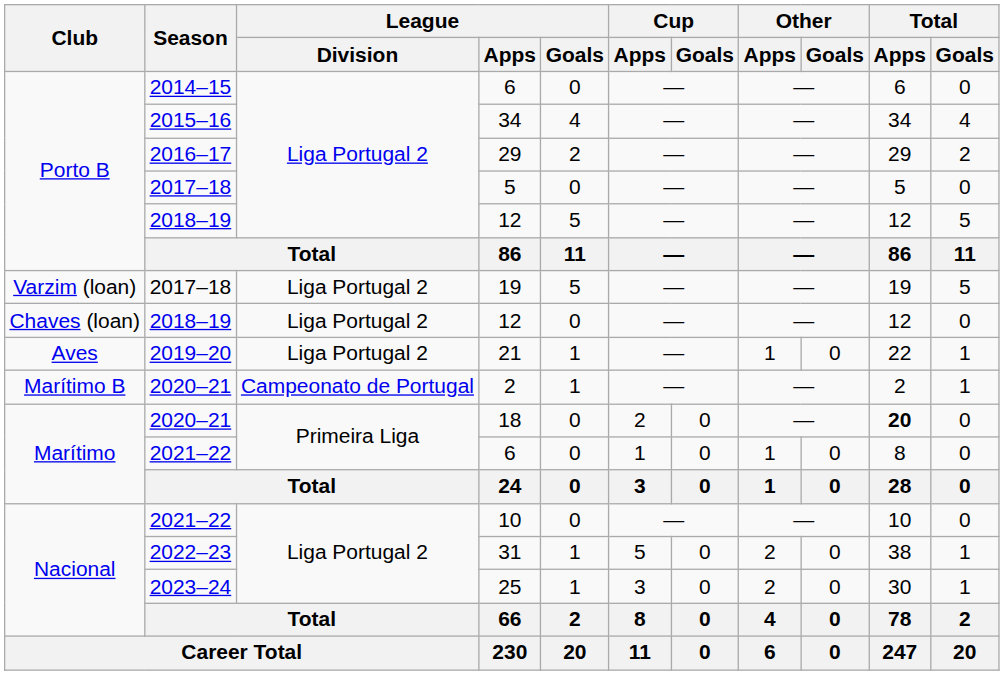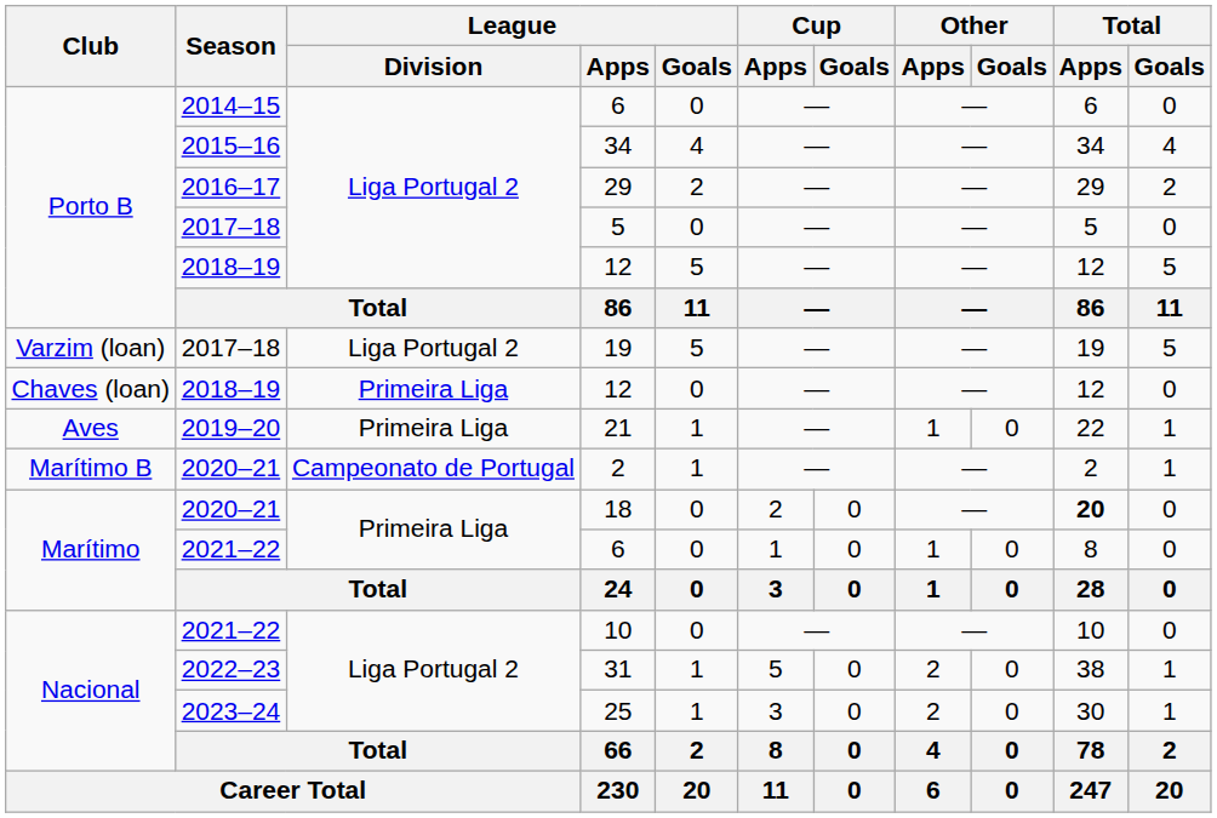 <table class="wikitable" style="text-align: center;">
 <tr>
 <th rowspan="2">Club</th>
 <th rowspan="2">Season</th>
 <th colspan="3">League</th>
 <th colspan="2">Cup</th>
 <th colspan="2">Other</th>
 <th colspan="2">Total</th>
 </tr>
 <tr>
 <th>Division</th>
 <th>Apps</th>
 <th>Goals</th>
 <th>Apps</th>
 <th>Goals</th>
 <th>Apps</th>
 <th>Goals</th>
 <th>Apps</th>
 <th>Goals</th>
 </tr>
 <tr>
 <td rowspan="6"><a href='#'>Porto B</a></td>
 <td><a href='#'>2014–15</a></td>
 <td rowspan="5"><a href='#'>Liga Portugal 2</a></td>
 <td>6</td>
 <td>0</td>
 <td colspan="2">—</td>
 <td colspan="2">—</td>
 <td>6</td>
 <td>0</td>
 </tr>
 <tr>
 <td><a href='#'>2015–16</a></td>
 <td>34</td>
 <td>4</td>
 <td colspan="2">—</td>
 <td colspan="2">—</td>
 <td>34</td>
 <td>4</td>
 </tr>
 <tr>
 <td><a href='#'>2016–17</a></td>
 <td>29</td>
 <td>2</td>
 <td colspan="2">—</td>
 <td colspan="2">—</td>
 <td>29</td>
 <td>2</td>
 </tr>
 <tr>
 <td><a href='#'>2017–18</a></td>
 <td>5</td>
 <td>0</td>
 <td colspan="2">—</td>
 <td colspan="2">—</td>
 <td>5</td>
 <td>0</td>
 </tr>
 <tr>
 <td><a href='#'>2018–19</a></td>
 <td>12</td>
 <td>5</td>
 <td colspan="2">—</td>
 <td colspan="2">—</td>
 <td>12</td>
 <td>5</td>
 </tr>
 <tr>
 <th colspan="2">Total</th>
 <th>86</th>
 <th>11</th>
 <th colspan="2">—</th>
 <th colspan="2">—</th>
 <th>86</th>
 <th>11</th>
 </tr>
 <tr>
 <td><a href='#'>Varzim</a> (loan)</td>
 <td>2017–18</td>
 <td>Liga Portugal 2</td>
 <td>19</td>
 <td>5</td>
 <td colspan="2">—</td>
 <td colspan="2">—</td>
 <td>19</td>
 <td>5</td>
 </tr>
 <tr>
 <td><a href='#'>Chaves</a> (loan)</td>
 <td><a href='#'>2018–19</a></td>
-<td>Liga Portugal 2</td>
+<td><a href='#'>Primeira Liga</a></td>
 <td>12</td>
 <td>0</td>
 <td colspan="2">—</td>
 <td colspan="2">—</td>
 <td>12</td>
 <td>0</td>
 </tr>
 <tr>
 <td><a href='#'>Aves</a></td>
 <td><a href='#'>2019–20</a></td>
-<td>Liga Portugal 2</td>
+<td>Primeira Liga</td>
 <td>21</td>
 <td>1</td>
 <td colspan="2">—</td>
 <td>1</td>
 <td>0</td>
 <td>22</td>
 <td>1</td>
 </tr>
 <tr>
 <td><a href='#'>Marítimo B</a></td>
 <td><a href='#'>2020–21</a></td>
 <td><a href='#'>Campeonato de Portugal</a></td>
 <td>2</td>
 <td>1</td>
 <td colspan="2">—</td>
 <td colspan="2">—</td>
 <td>2</td>
 <td>1</td>
 </tr>
 <tr>
 <td rowspan="3"><a href='#'>Marítimo</a></td>
 <td><a href='#'>2020–21</a></td>
 <td rowspan="2">Primeira Liga</td>
 <td>18</td>
 <td>0</td>
 <td>2</td>
 <td>0</td>
 <td colspan="2">—</td>
 <td><strong>20</strong></td>
 <td>0</td>
 </tr>
 <tr>
 <td><a href='#'>2021–22</a></td>
 <td>6</td>
 <td>0</td>
 <td>1</td>
 <td>0</td>
 <td>1</td>
 <td>0</td>
 <td>8</td>
 <td>0</td>
 </tr>
 <tr>
 <th colspan="2">Total</th>
 <th>24</th>
 <th>0</th>
 <th>3</th>
 <th>0</th>
 <th>1</th>
 <th>0</th>
 <th>28</th>
 <th>0</th>
 </tr>
 <tr>
 <td rowspan="4"><a href='#'>Nacional</a></td>
 <td><a href='#'>2021–22</a></td>
 <td rowspan="3">Liga Portugal 2</td>
 <td>10</td>
 <td>0</td>
 <td colspan="2">—</td>
 <td colspan="2">—</td>
 <td>10</td>
 <td>0</td>
 </tr>
 <tr>
 <td><a href='#'>2022–23</a></td>
 <td>31</td>
 <td>1</td>
 <td>5</td>
 <td>0</td>
 <td>2</td>
 <td>0</td>
 <td>38</td>
 <td>1</td>
 </tr>
 <tr>
 <td><a href='#'>2023–24</a></td>
 <td>25</td>
 <td>1</td>
 <td>3</td>
 <td>0</td>
 <td>2</td>
 <td>0</td>
 <td>30</td>
 <td>1</td>
 </tr>
 <tr>
 <th colspan="2">Total</th>
 <th>66</th>
 <th>2</th>
 <th>8</th>
 <th>0</th>
 <th>4</th>
 <th>0</th>
 <th>78</th>
 <th>2</th>
 </tr>
 <tr>
 <th colspan="3">Career Total</th>
 <th>230</th>
 <th>20</th>
 <th>11</th>
 <th>0</th>
 <th>6</th>
 <th>0</th>
 <th>247</th>
 <th>20</th>
 </tr>
 </table>
